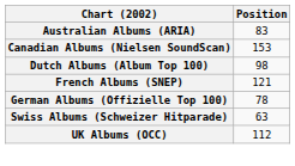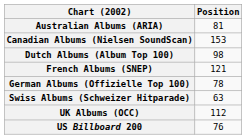 <table class="wikitable sortable plainrowheaders" style="text-align:center">
 <tr>
 <th scope="col">Chart (2002)</th>
 <th scope="col">Position</th>
 </tr>
 <tr>
 <th scope="row">Australian Albums (ARIA)</th>
-<td>83</td>
+<td>81</td>
 </tr>
 <tr>
 <th scope="row">Canadian Albums (Nielsen SoundScan)</th>
 <td>153</td>
 </tr>
 <tr>
 <th scope="row">Dutch Albums (Album Top 100)</th>
 <td>98</td>
 </tr>
 <tr>
 <th scope="row">French Albums (SNEP)</th>
 <td>121</td>
 </tr>
 <tr>
 <th scope="row">German Albums (Offizielle Top 100)</th>
 <td>78</td>
 </tr>
 <tr>
 <th scope="row">Swiss Albums (Schweizer Hitparade)</th>
 <td>63</td>
 </tr>
 <tr>
 <th scope="row">UK Albums (OCC)</th>
 <td>112</td>
 </tr>
+<tr>
+<th scope="row">US <em>Billboard</em> 200</th>
+<td>76</td>
+</tr>
 </table>
